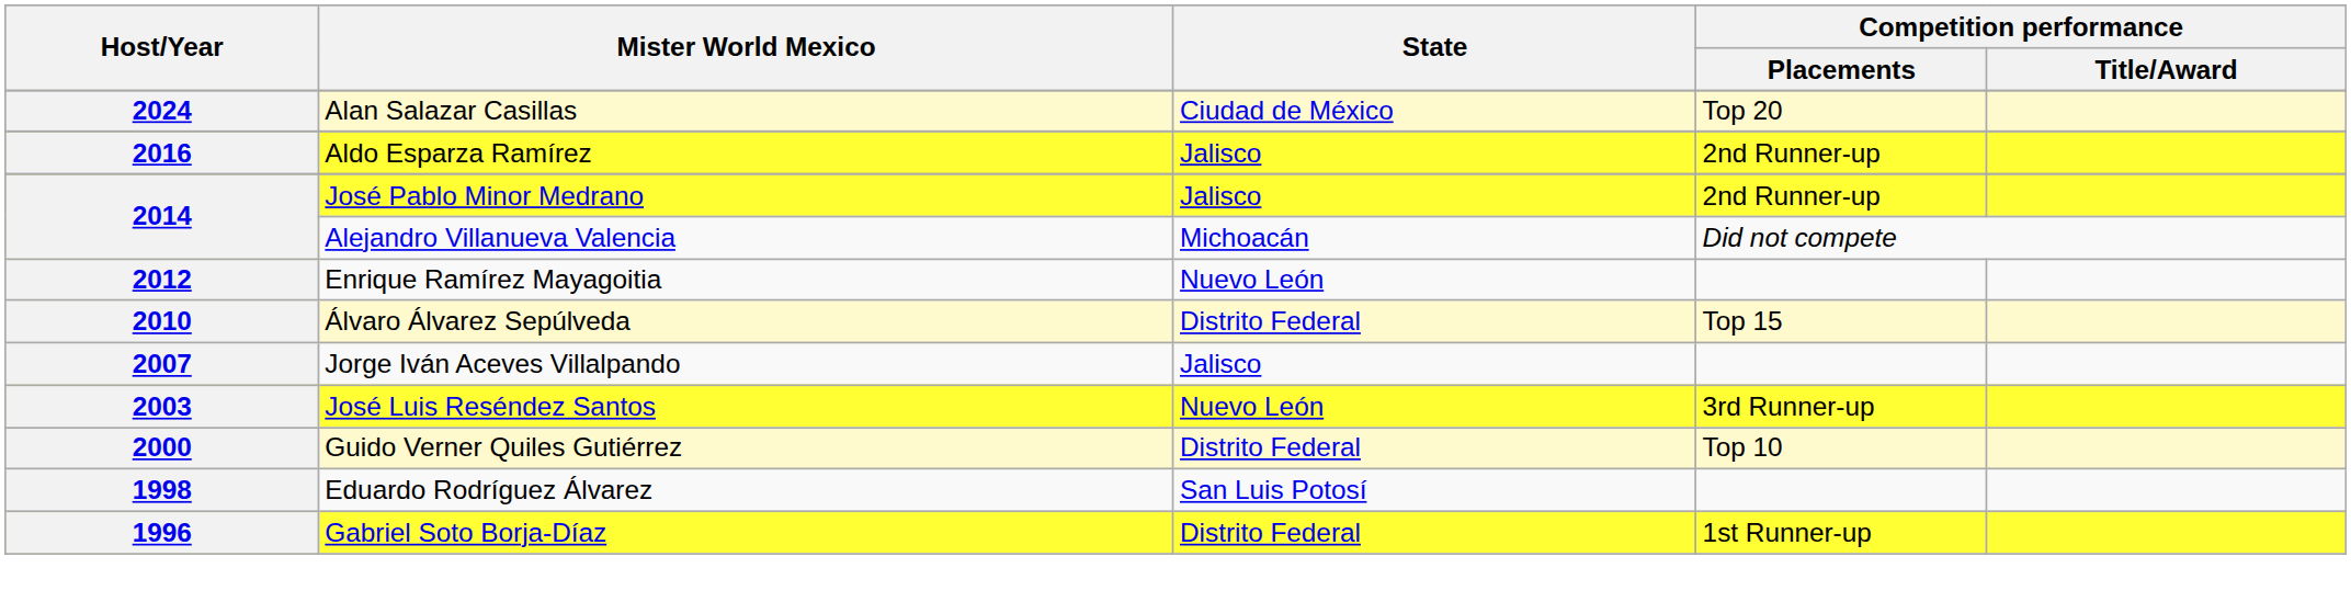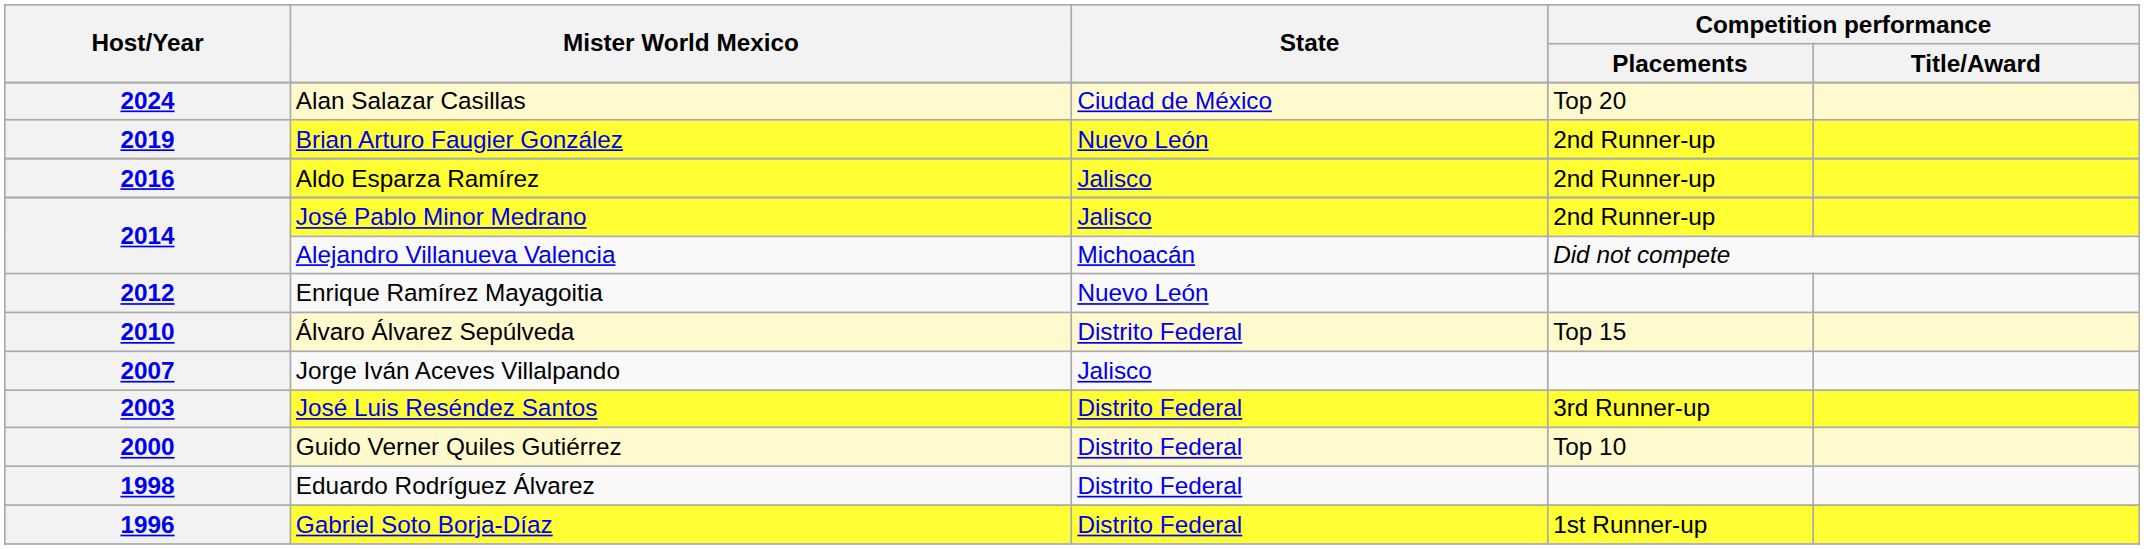 <table class="wikitable defaultcenter" style="font-size:90%; width:100%;">
 <tr>
 <th rowspan=2>Host/Year</th>
 <th rowspan=2>Mister World Mexico</th>
 <th rowspan=2>State</th>
 <th colspan=2>Competition performance</th>
 </tr>
 <tr>
 <th width=150px>Placements</th>
 <th>Title/Award</th>
 </tr>
 <tr>
 </tr>
 <tr style="background-color:#FFFACD">
 <th> <a href='#'>2024</a></th>
 <td>Alan Salazar Casillas</td>
 <td><a href='#'>Ciudad de México</a></td>
 <td>Top 20</td>
+<td style="background:;"></td>
+</tr>
+<tr style="background-color:#FFFF33">
+<th> <a href='#'>2019</a></th>
+<td><a href='#'>Brian Arturo Faugier González</a></td>
+<td><a href='#'>Nuevo León</a></td>
+<td>2nd Runner-up</td>
 <td style="background:;"></td>
 </tr>
 <tr>
 </tr>
 <tr style="background-color:#FFFF33">
 <th> <a href='#'>2016</a></th>
 <td>Aldo Esparza Ramírez</td>
 <td><a href='#'>Jalisco</a></td>
 <td>2nd Runner-up</td>
 <td style="background:;"></td>
 </tr>
 <tr>
 </tr>
 <tr style="background-color:#FFFF33">
 <th rowspan=2> <a href='#'>2014</a></th>
 <td><a href='#'>José Pablo Minor Medrano</a></td>
 <td><a href='#'>Jalisco</a></td>
 <td>2nd Runner-up</td>
 <td style="background:;"></td>
 </tr>
 <tr>
 <td><a href='#'>Alejandro Villanueva Valencia</a></td>
 <td><a href='#'>Michoacán</a></td>
 <td colspan=2><em>Did not compete</em></td>
 </tr>
 <tr>
 <th>  <a href='#'>2012</a></th>
 <td>Enrique Ramírez Mayagoitia</td>
 <td><a href='#'>Nuevo León</a></td>
 <td></td>
 <td></td>
 </tr>
 <tr style="background-color:#FFFACD">
 <th> <a href='#'>2010</a></th>
 <td>Álvaro Álvarez Sepúlveda</td>
 <td><a href='#'>Distrito Federal</a></td>
 <td>Top 15</td>
 <td style="background:;"></td>
 </tr>
 <tr>
 <th> <a href='#'>2007</a></th>
 <td>Jorge Iván Aceves Villalpando</td>
 <td><a href='#'>Jalisco</a></td>
 <td></td>
 <td></td>
 </tr>
 <tr style="background-color:#FFFF33">
 <th> <a href='#'>2003</a></th>
 <td><a href='#'>José Luis Reséndez Santos</a></td>
-<td><a href='#'>Nuevo León</a></td>
+<td><a href='#'>Distrito Federal</a></td>
 <td>3rd Runner-up</td>
 <td></td>
 </tr>
 <tr style="background-color:#FFFACD">
 <th> <a href='#'>2000</a></th>
 <td>Guido  Verner Quiles Gutiérrez</td>
 <td><a href='#'>Distrito Federal</a></td>
 <td>Top 10</td>
 <td></td>
 </tr>
 <tr>
 <th> <a href='#'>1998</a></th>
 <td>Eduardo Rodríguez Álvarez</td>
-<td><a href='#'>San Luis Potosí</a></td>
+<td><a href='#'>Distrito Federal</a></td>
 <td></td>
 <td></td>
 </tr>
 <tr style="background-color:#FFFF33">
 <th> <a href='#'>1996</a></th>
 <td><a href='#'>Gabriel Soto Borja-Díaz</a></td>
 <td><a href='#'>Distrito Federal</a></td>
 <td>1st Runner-up</td>
 <td></td>
 </tr>
 </table>
